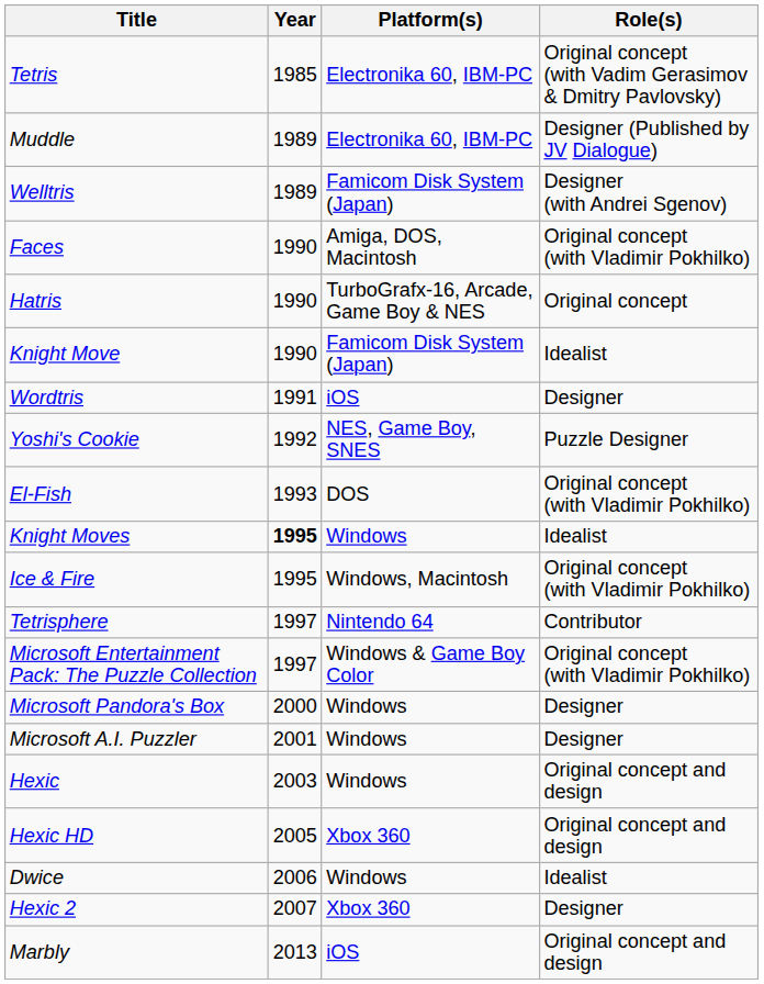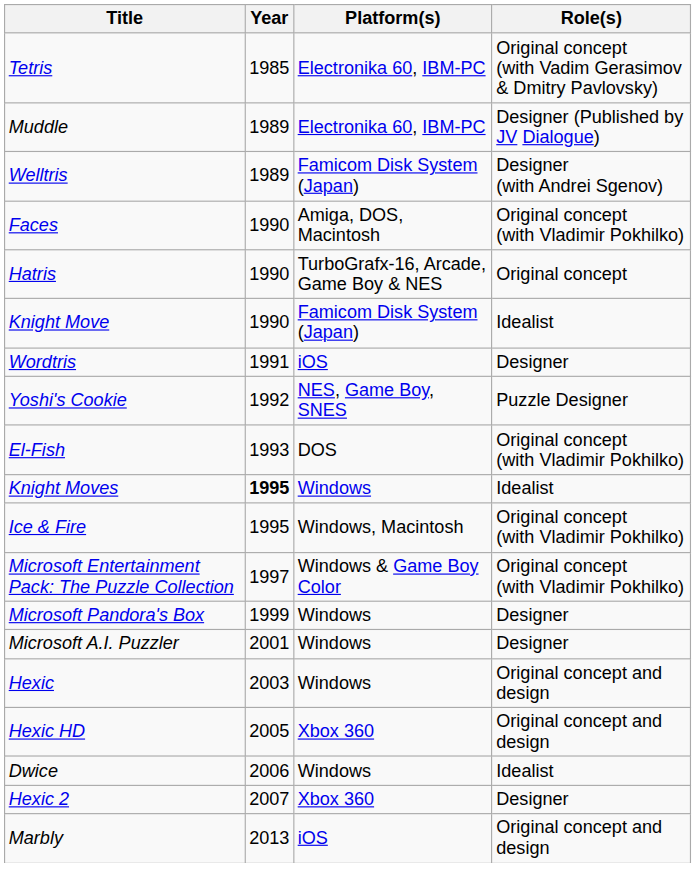 <table class="wikitable">
 <tr>
 <th>Title</th>
 <th>Year</th>
 <th>Platform(s)</th>
 <th>Role(s)</th>
 </tr>
 <tr>
 <td><em><a href='#'>Tetris</a></em></td>
 <td>1985</td>
 <td><a href='#'>Electronika 60</a>, <a href='#'>IBM-PC</a></td>
 <td>Original concept <br>(with Vadim Gerasimov & Dmitry Pavlovsky)<br></td>
 </tr>
 <tr>
 <td><em>Muddle</em></td>
 <td>1989</td>
 <td><a href='#'>Electronika 60</a>, <a href='#'>IBM-PC</a></td>
 <td>Designer (Published by <a href='#'>JV</a> <a href='#'>Dialogue</a>)</td>
 </tr>
 <tr>
 <td><em><a href='#'>Welltris</a></em></td>
 <td>1989</td>
 <td><a href='#'>Famicom Disk System</a> (<a href='#'>Japan</a>)</td>
 <td>Designer <br>(with Andrei Sgenov)<br></td>
 </tr>
 <tr>
 <td><em><a href='#'>Faces</a></em></td>
 <td>1990</td>
 <td>Amiga, DOS, Macintosh</td>
 <td>Original concept <br>(with Vladimir Pokhilko)<br></td>
 </tr>
 <tr>
 <td><em><a href='#'>Hatris</a></em></td>
 <td>1990</td>
 <td>TurboGrafx-16, Arcade, Game Boy & NES</td>
 <td>Original concept</td>
 </tr>
 <tr>
 <td><em><a href='#'>Knight Move</a></em></td>
 <td>1990</td>
 <td><a href='#'>Famicom Disk System</a> (<a href='#'>Japan</a>)</td>
 <td>Idealist</td>
 </tr>
 <tr>
 <td><em><a href='#'>Wordtris</a></em></td>
 <td>1991</td>
 <td><a href='#'>iOS</a></td>
 <td>Designer</td>
 </tr>
 <tr>
 <td><em><a href='#'>Yoshi's Cookie</a></em></td>
 <td>1992</td>
 <td><a href='#'>NES</a>, <a href='#'>Game Boy</a>, <a href='#'>SNES</a></td>
 <td>Puzzle Designer</td>
 </tr>
 <tr>
 <td><em><a href='#'>El-Fish</a></em></td>
 <td>1993</td>
 <td>DOS</td>
 <td>Original concept <br>(with Vladimir Pokhilko)<br></td>
 </tr>
 <tr>
 <td><em><a href='#'>Knight Moves</a></em></td>
 <td><strong>1995</strong></td>
 <td><a href='#'>Windows</a></td>
 <td>Idealist</td>
 </tr>
 <tr>
 <td><em><a href='#'>Ice & Fire</a></em></td>
 <td>1995</td>
 <td>Windows, Macintosh</td>
 <td>Original concept <br>(with Vladimir Pokhilko)<br></td>
 </tr>
 <tr>
-<td><em><a href='#'>Tetrisphere</a></em></td>
-<td>1997</td>
-<td><a href='#'>Nintendo 64</a></td>
-<td>Contributor</td>
-</tr>
-<tr>
 <td><em><a href='#'>Microsoft Entertainment Pack: The Puzzle Collection</a></em></td>
 <td>1997</td>
 <td>Windows & <a href='#'>Game Boy Color</a></td>
 <td>Original concept <br>(with Vladimir Pokhilko)<br></td>
 </tr>
 <tr>
 <td><em><a href='#'>Microsoft Pandora's Box</a></em></td>
-<td>2000</td>
+<td>1999</td>
 <td>Windows</td>
 <td>Designer</td>
 </tr>
 <tr>
 <td><em>Microsoft A.I. Puzzler</em></td>
 <td>2001</td>
 <td>Windows</td>
 <td>Designer</td>
 </tr>
 <tr>
 <td><em><a href='#'>Hexic</a></em></td>
 <td>2003</td>
 <td>Windows</td>
 <td>Original concept and design</td>
 </tr>
 <tr>
 <td><em><a href='#'>Hexic HD</a></em></td>
 <td>2005</td>
 <td><a href='#'>Xbox 360</a></td>
 <td>Original concept and design</td>
 </tr>
 <tr>
 <td><em>Dwice </em></td>
 <td>2006</td>
 <td>Windows</td>
 <td>Idealist</td>
 </tr>
 <tr>
 <td><em><a href='#'>Hexic 2</a></em></td>
 <td>2007</td>
 <td><a href='#'>Xbox 360</a></td>
 <td>Designer</td>
 </tr>
 <tr>
 <td><em>Marbly</em></td>
 <td>2013</td>
 <td><a href='#'>iOS</a></td>
 <td>Original concept and design</td>
 </tr>
 </table>
